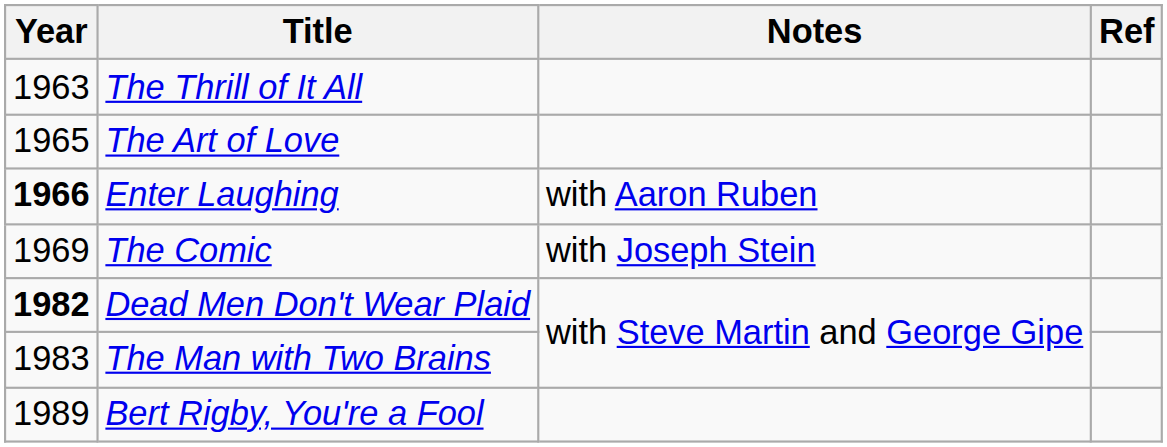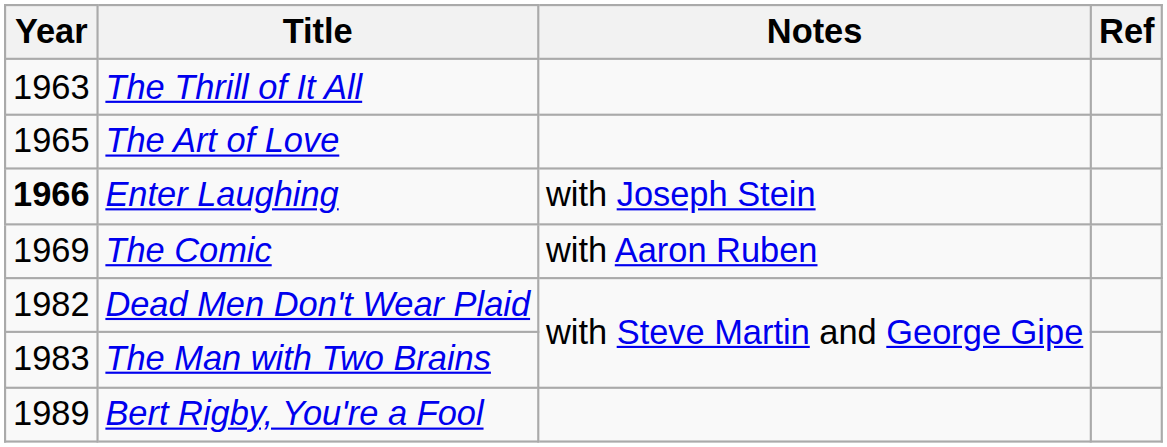 <table class="wikitable sortable">
 <tr>
 <th>Year</th>
 <th>Title</th>
 <th class="unsortable">Notes</th>
 <th>Ref</th>
 </tr>
 <tr>
 <td>1963</td>
 <td><em><a href='#'>The Thrill of It All</a></em></td>
 <td></td>
 <td></td>
 </tr>
 <tr>
 <td>1965</td>
 <td><em><a href='#'>The Art of Love</a></em></td>
 <td></td>
 <td></td>
 </tr>
 <tr>
 <td><strong>1966</strong></td>
 <td><em><a href='#'>Enter Laughing</a></em></td>
-<td>with <a href='#'>Aaron Ruben</a></td>
+<td>with <a href='#'>Joseph Stein</a></td>
 <td></td>
 </tr>
 <tr>
 <td>1969</td>
 <td><em><a href='#'>The Comic</a></em></td>
-<td>with <a href='#'>Joseph Stein</a></td>
+<td>with <a href='#'>Aaron Ruben</a></td>
 <td></td>
 </tr>
 <tr>
-<td><strong>1982</strong></td>
+<td>1982</td>
 <td><em><a href='#'>Dead Men Don't Wear Plaid</a></em></td>
 <td rowspan="2">with <a href='#'>Steve Martin</a> and <a href='#'>George Gipe</a></td>
 <td></td>
 </tr>
 <tr>
 <td>1983</td>
 <td><em><a href='#'>The Man with Two Brains</a></em></td>
 <td></td>
 </tr>
 <tr>
 <td>1989</td>
 <td><em><a href='#'>Bert Rigby, You're a Fool</a></em></td>
 <td></td>
 <td></td>
 </tr>
 </table>
